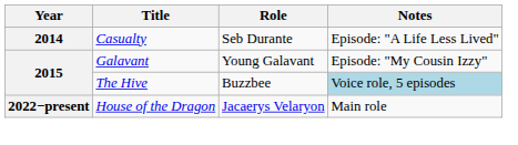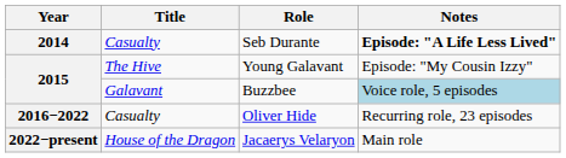 <table class="wikitable sortable plainrowheaders">
 <tr>
 <th scope="col">Year</th>
 <th scope="col">Title</th>
 <th scope="col">Role</th>
 <th scope="col" class="unsortable">Notes</th>
 </tr>
 <tr>
 <th scope="row">2014</th>
 <td><em><a href='#'>Casualty</a></em></td>
 <td>Seb Durante</td>
-<td>Episode: "A Life Less Lived"</td>
+<td><strong>Episode: "A Life Less Lived"</strong></td>
 </tr>
 <tr>
 <th rowspan="2" scope="row">2015</th>
-<td><em><a href='#'>Galavant</a></em></td>
+<td><em><a href='#'>The Hive</a></em></td>
 <td>Young Galavant</td>
 <td>Episode: "My Cousin Izzy"</td>
 </tr>
 <tr>
-<td><em><a href='#'>The Hive</a></em></td>
+<td><em><a href='#'>Galavant</a></em></td>
 <td>Buzzbee</td>
 <td style="background: lightblue;">Voice role, 5 episodes</td>
+</tr>
+<tr>
+<th scope="row">2016−2022</th>
+<td><em>Casualty</em></td>
+<td><a href='#'>Oliver Hide</a></td>
+<td>Recurring role, 23 episodes</td>
 </tr>
 <tr>
 <th scope="row">2022−present</th>
 <td><em><a href='#'>House of the Dragon</a></em></td>
 <td><a href='#'>Jacaerys Velaryon</a></td>
 <td>Main role</td>
 </tr>
 </table>
